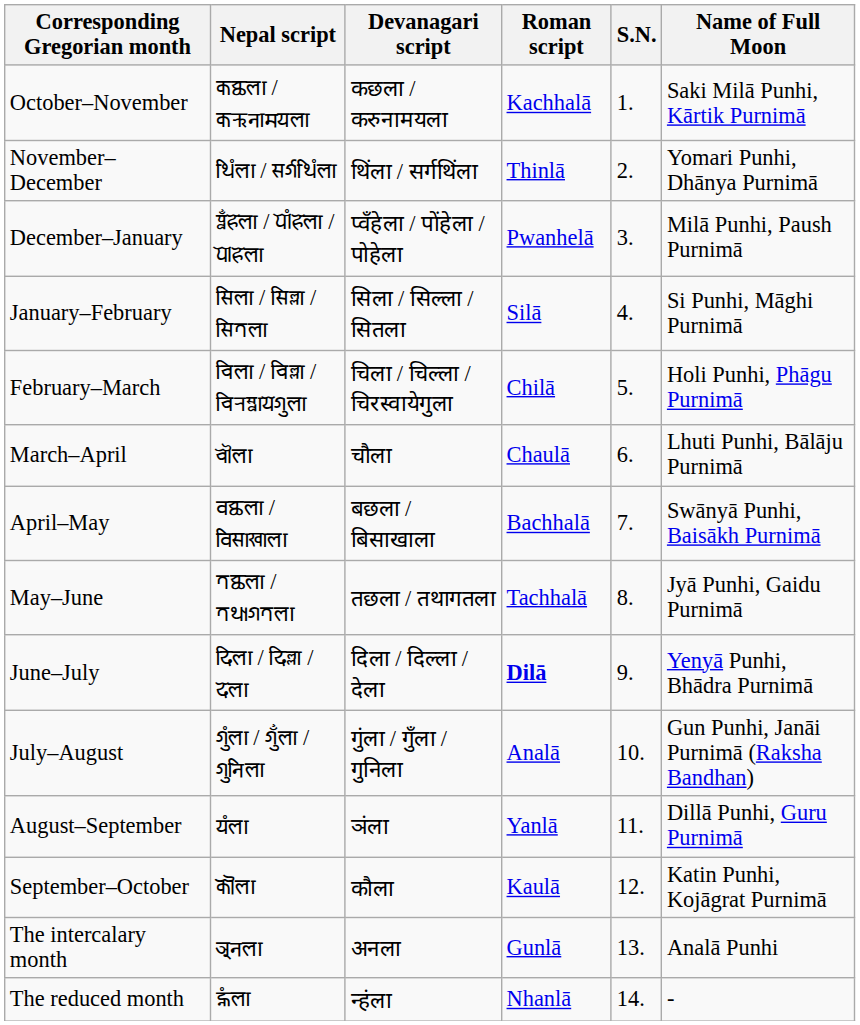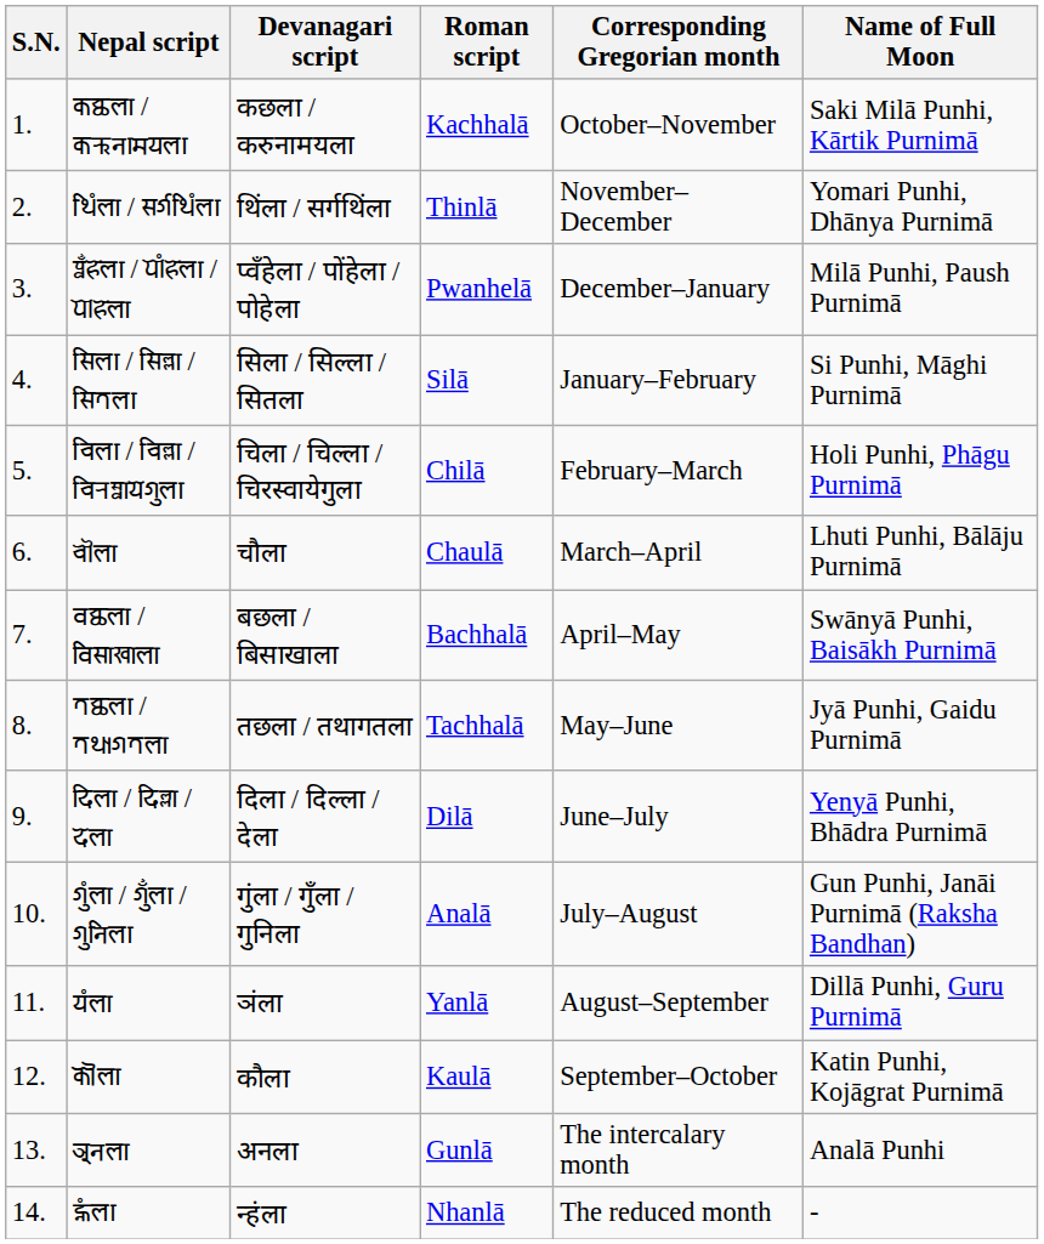 <table class="wikitable" align=center>
 <tr>
-<th>Corresponding Gregorian month</th>
+<th>S.N.</th>
 <th>Nepal script</th>
 <th>Devanagari script</th>
 <th>Roman script</th>
-<th>S.N.</th>
+<th>Corresponding Gregorian month</th>
 <th>Name of Full Moon</th>
 </tr>
 <tr>
-<td>October–November</td>
+<td>1.</td>
 <td>𑐎𑐕𑐮𑐵 / 𑐎𑐬𑐸𑐣𑐵𑐩𑐫𑐮𑐵</td>
 <td>कछला / करुनामयला</td>
 <td><a href='#'>Kachhalā</a></td>
-<td>1.</td>
+<td>October–November</td>
 <td>Saki Milā Punhi, <a href='#'>Kārtik Purnimā</a></td>
 </tr>
 <tr>
-<td>November–December</td>
+<td>2.</td>
 <td>𑐠𑐶𑑄𑐮𑐵 / 𑐳𑐬𑑂𑐐𑐠𑐶𑑄𑐮𑐵</td>
 <td>थिंला / सर्गथिंला</td>
 <td><a href='#'>Thinlā</a></td>
-<td>2.</td>
+<td>November–December</td>
 <td>Yomari Punhi, Dhānya Purnimā</td>
 </tr>
 <tr>
-<td>December–January</td>
+<td>3.</td>
 <td>𑐥𑑂𑐰𑑃𑐴𑐾𑐮𑐵 / 𑐥𑑀𑑄𑐴𑐾𑐮𑐵 / 𑐥𑑀𑐴𑐾𑐮𑐵</td>
 <td>प्वँहेला / पोंहेला / पोहेला</td>
 <td><a href='#'>Pwanhelā</a></td>
-<td>3.</td>
+<td>December–January</td>
 <td>Milā Punhi, Paush Purnimā</td>
 </tr>
 <tr>
-<td>January–February</td>
+<td>4.</td>
 <td>𑐳𑐶𑐮𑐵 / 𑐳𑐶𑐮𑑂𑐮𑐵 / 𑐳𑐶𑐟𑐮𑐵</td>
 <td>सिला / सिल्ला / सितला</td>
 <td><a href='#'>Silā</a></td>
-<td>4.</td>
+<td>January–February</td>
 <td>Si Punhi, Māghi Purnimā</td>
 </tr>
 <tr>
-<td>February–March</td>
+<td>5.</td>
 <td>𑐔𑐶𑐮𑐵 / 𑐔𑐶𑐮𑑂𑐮𑐵 / 𑐔𑐶𑐬𑐳𑑂𑐰𑐵𑐫𑐾𑐐𑐸𑐮𑐵</td>
 <td>चिला / चिल्ला / चिरस्वायेगुला</td>
 <td><a href='#'>Chilā</a></td>
-<td>5.</td>
+<td>February–March</td>
 <td>Holi Punhi, <a href='#'>Phāgu Purnimā</a></td>
 </tr>
 <tr>
-<td>March–April</td>
+<td>6.</td>
 <td>𑐔𑑁𑐮𑐵</td>
 <td>चौला</td>
 <td><a href='#'>Chaulā</a></td>
-<td>6.</td>
+<td>March–April</td>
 <td>Lhuti Punhi, Bālāju Purnimā</td>
 </tr>
 <tr>
-<td>April–May</td>
+<td>7.</td>
 <td>𑐧𑐕𑐮𑐵 / 𑐧𑐶𑐳𑐵𑐏𑐵𑐮𑐵</td>
 <td>बछला / बिसाखाला</td>
 <td><a href='#'>Bachhalā</a></td>
-<td>7.</td>
+<td>April–May</td>
 <td>Swānyā Punhi, <a href='#'>Baisākh Purnimā</a></td>
 </tr>
 <tr>
-<td>May–June</td>
+<td>8.</td>
 <td>𑐟𑐕𑐮𑐵 / 𑐟𑐠𑐵𑐐𑐟𑐮𑐵</td>
 <td>तछला / तथागतला</td>
 <td><a href='#'>Tachhalā</a></td>
-<td>8.</td>
+<td>May–June</td>
 <td>Jyā Punhi, Gaidu Purnimā</td>
 </tr>
 <tr>
-<td>June–July</td>
+<td>9.</td>
 <td>𑐡𑐶𑐮𑐵 / 𑐡𑐶𑐮𑑂𑐮𑐵 / 𑐡𑐾𑐮𑐵</td>
 <td>दिला / दिल्ला / देला</td>
-<td><strong><a href='#'>Dilā</a></strong></td>
-<td>9.</td>
+<td><a href='#'>Dilā</a></td>
+<td>June–July</td>
 <td><a href='#'>Yenyā</a> Punhi, Bhādra Purnimā</td>
 </tr>
 <tr>
-<td>July–August</td>
+<td>10.</td>
 <td>𑐐𑐸𑑄𑐮𑐵 / 𑐐𑐸𑑃𑐮𑐵 / 𑐐𑐸𑐣𑐶𑐮𑐵</td>
 <td>गुंला / गुँला / गुनिला</td>
 <td><a href='#'>Analā</a></td>
-<td>10.</td>
+<td>July–August</td>
 <td>Gun Punhi, Janāi Purnimā (<a href='#'>Raksha Bandhan</a>)</td>
 </tr>
 <tr>
-<td>August–September</td>
+<td>11.</td>
 <td>𑐫𑑄𑐮𑐵</td>
 <td>ञंला</td>
 <td><a href='#'>Yanlā</a></td>
-<td>11.</td>
+<td>August–September</td>
 <td>Dillā Punhi, <a href='#'>Guru Purnimā</a></td>
 </tr>
 <tr>
-<td>September–October</td>
+<td>12.</td>
 <td>𑐎𑑁𑐮𑐵</td>
 <td>कौला</td>
 <td><a href='#'>Kaulā</a></td>
-<td>12.</td>
+<td>September–October</td>
 <td>Katin Punhi, Kojāgrat Purnimā</td>
 </tr>
 <tr>
-<td>The intercalary month</td>
+<td>13.</td>
 <td>𑐀𑐣𑐮𑐵</td>
 <td>अनला</td>
 <td><a href='#'>Gunlā</a></td>
-<td>13.</td>
+<td>The intercalary month</td>
 <td>Analā Punhi</td>
 </tr>
 <tr>
-<td>The reduced month</td>
+<td>14.</td>
 <td>𑐴𑑂𑐣𑑄𑐮𑐵</td>
 <td>न्हंला</td>
 <td><a href='#'>Nhanlā</a></td>
-<td>14.</td>
+<td>The reduced month</td>
 <td>-</td>
 </tr>
 </table>
